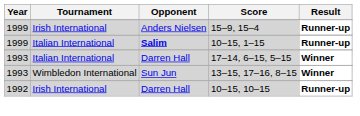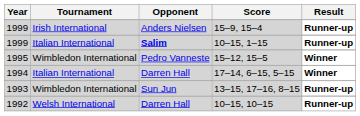 <table class="sortable wikitable" style="font-size: 90%;">
 <tr>
 <th>Year</th>
 <th>Tournament</th>
 <th>Opponent</th>
 <th>Score</th>
 <th>Result</th>
 </tr>
 <tr>
 </tr>
 <tr style="background:#D5D5D5">
 <td align="center">1999</td>
 <td align="left"><a href='#'>Irish International</a></td>
 <td align="left"> <a href='#'>Anders Nielsen</a></td>
 <td align="left">15–9, 15–4</td>
 <td style="text-align:left; background:white"> <strong>Runner-up</strong></td>
 </tr>
 <tr>
 </tr>
 <tr style="background:#D5D5D5">
 <td align="center">1999</td>
 <td align="left"><a href='#'>Italian International</a></td>
 <td align="left"><strong> <a href='#'>Salim</a></strong></td>
 <td align="left">10–15, 1–15</td>
 <td style="text-align:left; background:white"> <strong>Runner-up</strong></td>
 </tr>
 <tr>
 </tr>
+<tr style="background:#D5D5D5">
+<td align="center">1995</td>
+<td align="left">Wimbledon International</td>
+<td align="left"> <a href='#'>Pedro Vanneste</a></td>
+<td align="left">15–12, 15–5</td>
+<td style="text-align:left; background:white"> <strong>Winner</strong></td>
+</tr>
 <tr>
 </tr>
 <tr style="background:#D5D5D5">
-<td align="center">1993</td>
+<td align="center">1994</td>
 <td align="left"><a href='#'>Italian International</a></td>
 <td align="left"> <a href='#'>Darren Hall</a></td>
 <td align="left">17–14, 6–15, 5–15</td>
 <td style="text-align:left; background:white"> <strong>Winner</strong></td>
 </tr>
 <tr>
 </tr>
 <tr style="background:#D5D5D5">
 <td align="center">1993</td>
 <td align="left">Wimbledon International</td>
 <td align="left"> <a href='#'>Sun Jun</a></td>
 <td align="left">13–15, 17–16, 8–15</td>
-<td style="text-align:left; background:white"> <strong>Winner</strong></td>
+<td style="text-align:left; background:white"> <strong>Runner-up</strong></td>
 </tr>
 <tr>
 </tr>
 <tr style="background:#D5D5D5">
 <td align="center">1992</td>
-<td align="left"><a href='#'>Irish International</a></td>
+<td align="left"><a href='#'>Welsh International</a></td>
 <td align="left"> <a href='#'>Darren Hall</a></td>
 <td align="left">10–15, 10–15</td>
 <td style="text-align:left; background:white"> <strong>Runner-up</strong></td>
 </tr>
 </table>
